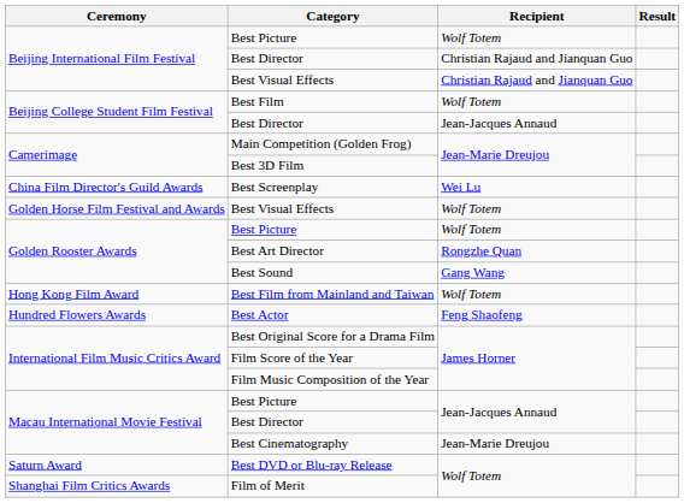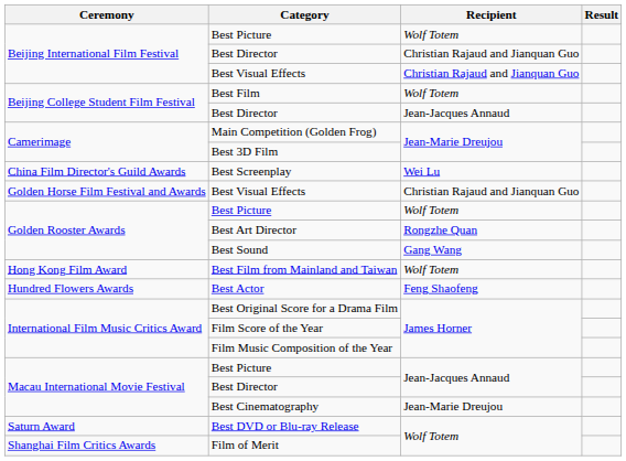 <table class="wikitable">
 <tr>
 <th>Ceremony</th>
 <th>Category</th>
 <th>Recipient</th>
 <th>Result</th>
 </tr>
 <tr>
 <td rowspan="3"><a href='#'>Beijing International Film Festival</a></td>
 <td>Best Picture</td>
 <td><em>Wolf Totem</em></td>
 <td></td>
 </tr>
 <tr>
 <td>Best Director</td>
 <td>Christian Rajaud and Jianquan Guo</td>
 <td></td>
 </tr>
 <tr>
 <td>Best Visual Effects</td>
 <td><a href='#'>Christian Rajaud</a> and <a href='#'>Jianquan Guo</a></td>
 <td></td>
 </tr>
 <tr>
 <td rowspan="2"><a href='#'>Beijing College Student Film Festival</a></td>
 <td>Best Film</td>
 <td><em>Wolf Totem</em></td>
 <td></td>
 </tr>
 <tr>
 <td>Best Director</td>
 <td>Jean-Jacques Annaud</td>
 <td></td>
 </tr>
 <tr>
 <td rowspan="2"><a href='#'>Camerimage</a></td>
 <td>Main Competition (Golden Frog)</td>
 <td rowspan="2"><a href='#'>Jean-Marie Dreujou</a></td>
 <td></td>
 </tr>
 <tr>
 <td>Best 3D Film</td>
 <td></td>
 </tr>
 <tr>
 <td><a href='#'>China Film Director's Guild Awards</a></td>
 <td>Best Screenplay</td>
 <td><a href='#'>Wei Lu</a></td>
 <td></td>
 </tr>
 <tr>
 <td><a href='#'>Golden Horse Film Festival and Awards</a></td>
 <td>Best Visual Effects</td>
-<td><em>Wolf Totem</em></td>
+<td>Christian Rajaud and Jianquan Guo</td>
 <td></td>
 </tr>
 <tr>
 <td rowspan="3"><a href='#'>Golden Rooster Awards</a></td>
 <td><a href='#'>Best Picture</a></td>
 <td><em>Wolf Totem</em></td>
 <td></td>
 </tr>
 <tr>
 <td>Best Art Director</td>
 <td><a href='#'>Rongzhe Quan</a></td>
 <td></td>
 </tr>
 <tr>
 <td>Best Sound</td>
 <td><a href='#'>Gang Wang</a></td>
 <td></td>
 </tr>
 <tr>
 <td><a href='#'>Hong Kong Film Award</a></td>
 <td><a href='#'>Best Film from Mainland and Taiwan</a></td>
 <td><em>Wolf Totem</em></td>
 <td></td>
 </tr>
 <tr>
 <td><a href='#'>Hundred Flowers Awards</a></td>
 <td><a href='#'>Best Actor</a></td>
 <td><a href='#'>Feng Shaofeng</a></td>
 <td></td>
 </tr>
 <tr>
 <td rowspan="3"><a href='#'>International Film Music Critics Award</a></td>
 <td>Best Original Score for a Drama Film</td>
 <td rowspan="3"><a href='#'>James Horner</a></td>
 <td></td>
 </tr>
 <tr>
 <td>Film Score of the Year</td>
 <td></td>
 </tr>
 <tr>
 <td>Film Music Composition of the Year</td>
 <td></td>
 </tr>
 <tr>
 <td rowspan="3"><a href='#'>Macau International Movie Festival</a></td>
 <td>Best Picture</td>
 <td rowspan="2">Jean-Jacques Annaud</td>
 <td></td>
 </tr>
 <tr>
 <td>Best Director</td>
 <td></td>
 </tr>
 <tr>
 <td>Best Cinematography</td>
 <td>Jean-Marie Dreujou</td>
 <td></td>
 </tr>
 <tr>
 <td><a href='#'>Saturn Award</a></td>
 <td><a href='#'>Best DVD or Blu-ray Release</a></td>
 <td rowspan="2"><em>Wolf Totem</em></td>
 <td></td>
 </tr>
 <tr>
 <td><a href='#'>Shanghai Film Critics Awards</a></td>
 <td>Film of Merit</td>
 <td></td>
 </tr>
 </table>
